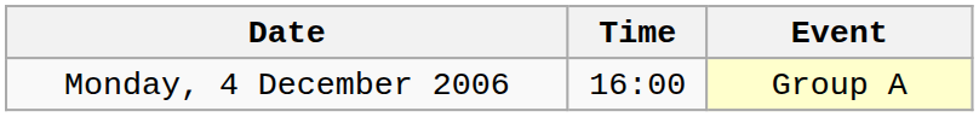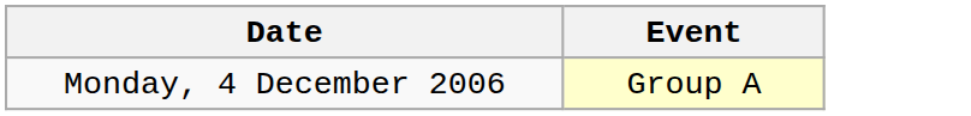 <table class = "wikitable" style="text-align:center;">
 <tr>
 <th width=220>Date</th>
-<th width=50>Time</th>
 <th width=100>Event</th>
 </tr>
 <tr>
 <td>Monday, 4 December 2006</td>
-<td>16:00</td>
 <td bgcolor=ffffcc>Group A</td>
 </tr>
 </table>
